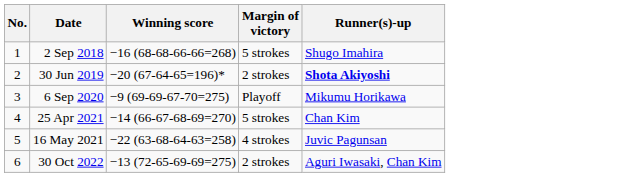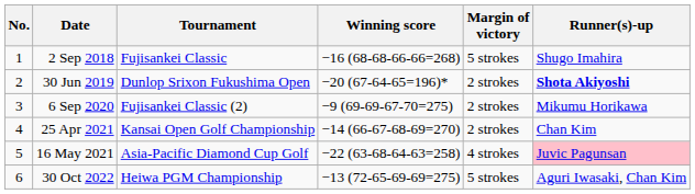 <table class="wikitable" style="font-size:95%;">
 <tr>
 <th>No.</th>
 <th>Date</th>
+<th>Tournament</th>
 <th>Winning score</th>
 <th>Margin of<br>victory</th>
 <th>Runner(s)-up</th>
 </tr>
 <tr>
 <td align=center>1</td>
 <td align=right>2 Sep <a href='#'>2018</a></td>
+<td><a href='#'>Fujisankei Classic</a></td>
 <td>−16 (68-68-66-66=268)</td>
 <td>5 strokes</td>
 <td> <a href='#'>Shugo Imahira</a></td>
 </tr>
 <tr>
 <td align=center>2</td>
 <td align=right>30 Jun <a href='#'>2019</a></td>
+<td><a href='#'>Dunlop Srixon Fukushima Open</a></td>
 <td>−20 (67-64-65=196)*</td>
 <td>2 strokes</td>
 <td><strong> <a href='#'>Shota Akiyoshi</a></strong></td>
 </tr>
 <tr>
 <td align=center>3</td>
 <td align=right>6 Sep <a href='#'>2020</a></td>
+<td><a href='#'>Fujisankei Classic</a> (2)</td>
 <td>−9 (69-69-67-70=275)</td>
-<td>Playoff</td>
+<td>2 strokes</td>
 <td> <a href='#'>Mikumu Horikawa</a></td>
 </tr>
 <tr>
 <td align=center>4</td>
 <td align=right>25 Apr <a href='#'>2021</a></td>
+<td><a href='#'>Kansai Open Golf Championship</a></td>
 <td>−14 (66-67-68-69=270)</td>
-<td>5 strokes</td>
+<td>2 strokes</td>
 <td> <a href='#'>Chan Kim</a></td>
 </tr>
 <tr>
 <td align=center>5</td>
 <td align=right>16 May 2021</td>
+<td><a href='#'>Asia-Pacific Diamond Cup Golf</a></td>
 <td>−22 (63-68-64-63=258)</td>
 <td>4 strokes</td>
-<td> <a href='#'>Juvic Pagunsan</a></td>
+<td style="background: pink;"> <a href='#'>Juvic Pagunsan</a></td>
 </tr>
 <tr>
 <td align=center>6</td>
 <td align=right>30 Oct <a href='#'>2022</a></td>
+<td><a href='#'>Heiwa PGM Championship</a></td>
 <td>−13 (72-65-69-69=275)</td>
-<td>2 strokes</td>
+<td>5 strokes</td>
 <td> <a href='#'>Aguri Iwasaki</a>,  <a href='#'>Chan Kim</a></td>
 </tr>
 </table>
